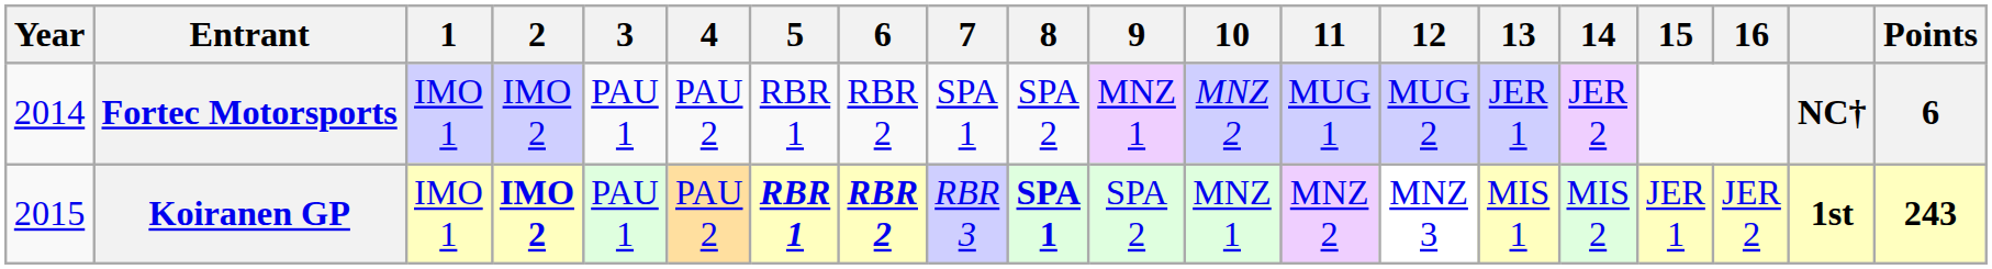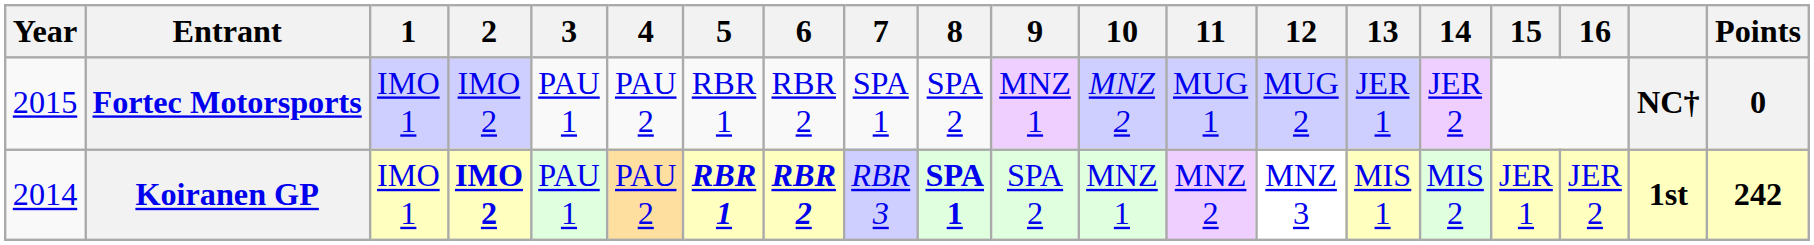 <table class="wikitable" style="text-align:center; font-size:85%">
 <tr>
 <th>Year</th>
 <th>Entrant</th>
 <th>1</th>
 <th>2</th>
 <th>3</th>
 <th>4</th>
 <th>5</th>
 <th>6</th>
 <th>7</th>
 <th>8</th>
 <th>9</th>
 <th>10</th>
 <th>11</th>
 <th>12</th>
 <th>13</th>
 <th>14</th>
 <th>15</th>
 <th>16</th>
 <th></th>
 <th>Points</th>
 </tr>
 <tr>
-<td><a href='#'>2014</a></td>
+<td><a href='#'>2015</a></td>
 <th><a href='#'>Fortec Motorsports</a></th>
 <td style="background:#CFCFFF;"><a href='#'>IMO<br>1</a><br></td>
 <td style="background:#CFCFFF;"><a href='#'>IMO<br>2</a><br></td>
 <td><a href='#'>PAU<br>1</a></td>
 <td><a href='#'>PAU<br>2</a></td>
 <td><a href='#'>RBR<br>1</a></td>
 <td><a href='#'>RBR<br>2</a></td>
 <td><a href='#'>SPA<br>1</a></td>
 <td><a href='#'>SPA<br>2</a></td>
 <td style="background:#EFCFFF;"><a href='#'>MNZ<br>1</a><br></td>
 <td style="background:#CFCFFF;"><em><a href='#'>MNZ<br>2</a></em><br></td>
 <td style="background:#CFCFFF;"><a href='#'>MUG<br>1</a><br></td>
 <td style="background:#CFCFFF;"><a href='#'>MUG<br>2</a><br></td>
 <td style="background:#CFCFFF;"><a href='#'>JER<br>1</a><br></td>
 <td style="background:#EFCFFF;"><a href='#'>JER<br>2</a><br></td>
 <td colspan=2></td>
 <th>NC†</th>
-<th>6</th>
+<th>0</th>
 </tr>
 <tr>
-<td><a href='#'>2015</a></td>
+<td><a href='#'>2014</a></td>
 <th><a href='#'>Koiranen GP</a></th>
 <td style="background:#FFFFBF;"><a href='#'>IMO<br>1</a><br></td>
 <td style="background:#FFFFBF;"><strong><a href='#'>IMO<br>2</a></strong><br></td>
 <td style="background:#DFFFDF;"><a href='#'>PAU<br>1</a><br></td>
 <td style="background:#FFDF9F;"><a href='#'>PAU<br>2</a><br></td>
 <td style="background:#FFFFBF;"><strong><em><a href='#'>RBR<br>1</a></em></strong><br></td>
 <td style="background:#FFFFBF;"><strong><em><a href='#'>RBR<br>2</a></em></strong><br></td>
 <td style="background:#CFCFFF;"><em><a href='#'>RBR<br>3</a></em><br></td>
 <td style="background:#DFFFDF;"><strong><a href='#'>SPA<br>1</a><br></strong></td>
 <td style="background:#DFFFDF;"><a href='#'>SPA<br>2</a><br></td>
 <td style="background:#DFFFDF;"><a href='#'>MNZ<br>1</a><br></td>
 <td style="background:#EFCFFF;"><a href='#'>MNZ<br>2</a><br></td>
 <td style="background:#FFFFFF;"><a href='#'>MNZ<br>3</a><br></td>
 <td style="background:#FFFFBF;"><a href='#'>MIS<br>1</a><br></td>
 <td style="background:#DFFFDF;"><a href='#'>MIS<br>2</a><br></td>
 <td style="background:#FFFFBF;"><a href='#'>JER<br>1</a><br></td>
 <td style="background:#FFFFBF;"><a href='#'>JER<br>2</a><br></td>
 <th style="background:#FFFFBF;">1st</th>
-<th style="background:#FFFFBF;">243</th>
+<th style="background:#FFFFBF;">242</th>
 </tr>
 </table>
